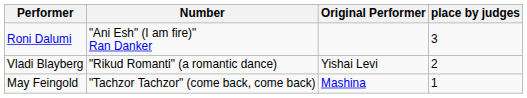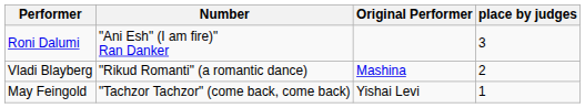 <table class="wikitable">
 <tr>
 <th>Performer</th>
 <th>Number</th>
 <th>Original Performer</th>
 <th>place by judges</th>
 </tr>
 <tr>
 <td><a href='#'>Roni Dalumi</a></td>
 <td>"Ani Esh" (I am fire)"<br><a href='#'>Ran Danker</a></td>
 <td></td>
 <td>3</td>
 </tr>
 <tr>
 <td>Vladi Blayberg</td>
 <td>"Rikud Romanti" (a romantic dance)</td>
-<td>Yishai Levi</td>
+<td><a href='#'>Mashina</a></td>
 <td>2</td>
 </tr>
 <tr>
 <td>May Feingold</td>
 <td>"Tachzor Tachzor" (come back, come back)</td>
-<td><a href='#'>Mashina</a></td>
+<td>Yishai Levi</td>
 <td>1</td>
 </tr>
 </table>
